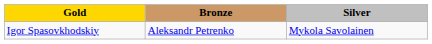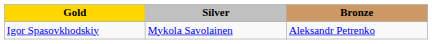 <table class="wikitable" style="text-align:left">
 <tr align="center">
 <td width=200 bgcolor=gold><strong>Gold</strong></td>
+<td width=200 bgcolor=silver><strong>Silver</strong></td>
 <td width=200 bgcolor=CC9966><strong>Bronze</strong></td>
-<td width=200 bgcolor=silver><strong>Silver</strong></td>
 </tr>
 <tr>
 <td><a href='#'>Igor Spasovkhodskiy</a><br><em></em></td>
+<td><a href='#'>Mykola Savolainen</a><br><em></em></td>
 <td><a href='#'>Aleksandr Petrenko</a><br><em></em></td>
-<td><a href='#'>Mykola Savolainen</a><br><em></em></td>
 </tr>
 </table>
